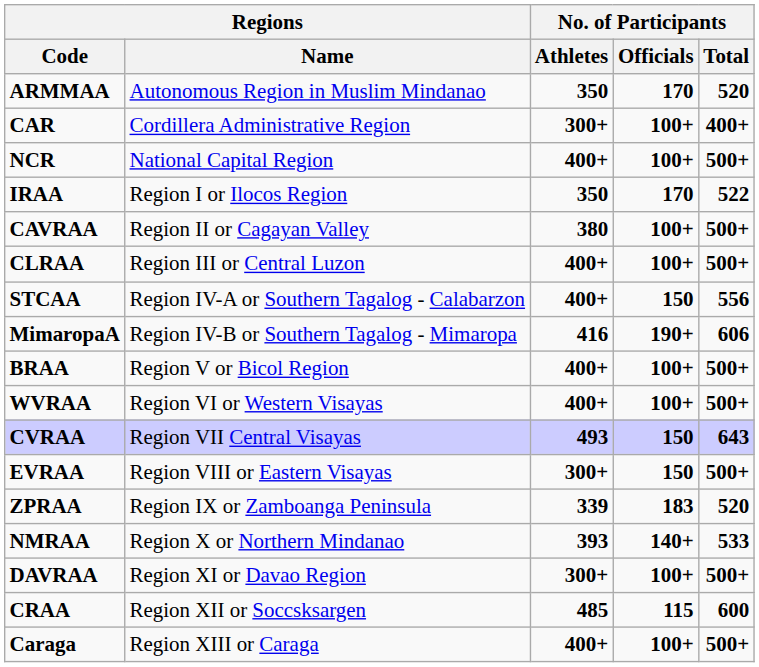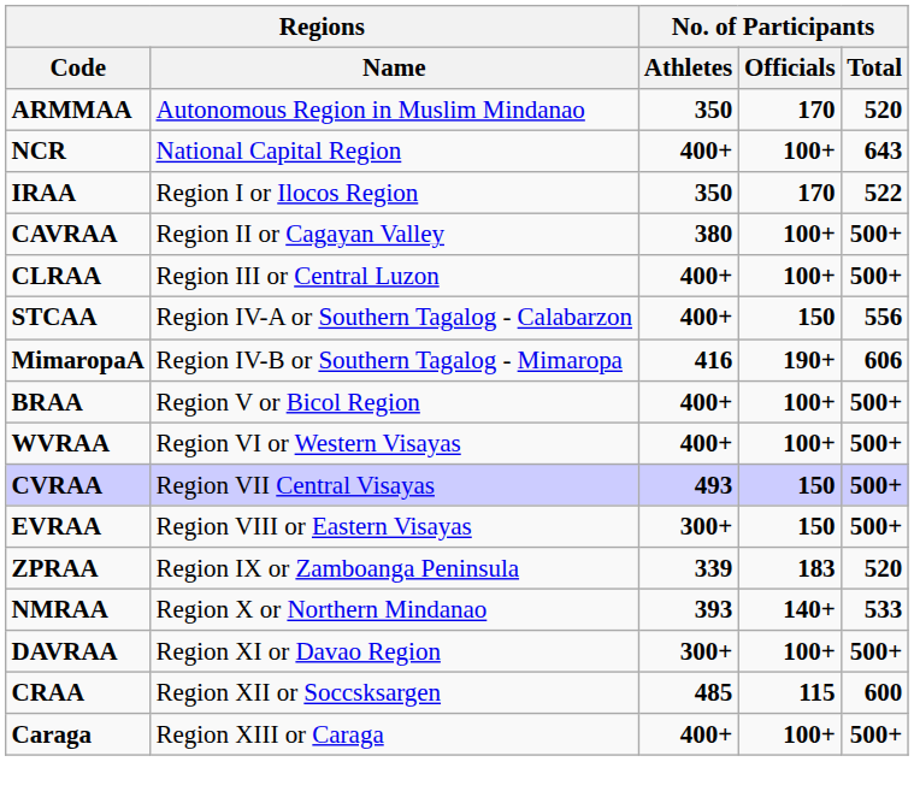 <table class="wikitable" style="font-size:95%; text-align:right">
 <tr>
 <th colspan=2>Regions</th>
 <th colspan=3>No. of Participants</th>
 </tr>
 <tr>
 <th>Code</th>
 <th>Name</th>
 <th>Athletes</th>
 <th>Officials</th>
 <th>Total</th>
 </tr>
 <tr>
 <td align=left><strong>ARMMAA</strong></td>
 <td align=left><a href='#'>Autonomous Region in Muslim Mindanao</a></td>
 <td><strong>350</strong></td>
 <td><strong>170</strong></td>
 <td><strong>520</strong></td>
 </tr>
 <tr>
-<td align=left><strong>CAR</strong></td>
-<td align=left><a href='#'>Cordillera Administrative Region</a></td>
-<td><strong>300+</strong></td>
-<td><strong>100+</strong></td>
-<td><strong>400+</strong></td>
-</tr>
-<tr>
 <td align=left><strong>NCR</strong></td>
 <td align=left><a href='#'>National Capital Region</a></td>
 <td><strong>400+</strong></td>
 <td><strong>100+</strong></td>
-<td><strong>500+</strong></td>
+<td><strong>643</strong></td>
 </tr>
 <tr>
 <td align=left><strong>IRAA</strong></td>
 <td align=left>Region I or <a href='#'>Ilocos Region</a></td>
 <td><strong>350</strong></td>
 <td><strong>170</strong></td>
 <td><strong>522</strong></td>
 </tr>
 <tr>
 <td align=left><strong>CAVRAA</strong></td>
 <td align=left>Region II or <a href='#'>Cagayan Valley</a></td>
 <td><strong>380</strong></td>
 <td><strong>100+</strong></td>
 <td><strong>500+</strong></td>
 </tr>
 <tr>
 <td align=left><strong>CLRAA</strong></td>
 <td align=left>Region III or <a href='#'>Central Luzon</a></td>
 <td><strong>400+</strong></td>
 <td><strong>100+</strong></td>
 <td><strong>500+</strong></td>
 </tr>
 <tr>
 <td align=left><strong>STCAA</strong></td>
 <td align=left>Region IV-A or <a href='#'>Southern Tagalog</a> - <a href='#'>Calabarzon</a></td>
 <td><strong>400+</strong></td>
 <td><strong>150</strong></td>
 <td><strong>556</strong></td>
 </tr>
 <tr>
 <td align=left><strong>MimaropaA</strong></td>
 <td align=left>Region IV-B or <a href='#'>Southern Tagalog</a> - <a href='#'>Mimaropa</a></td>
 <td><strong>416</strong></td>
 <td><strong>190+</strong></td>
 <td><strong>606</strong></td>
 </tr>
 <tr>
 <td align=left><strong>BRAA</strong></td>
 <td align=left>Region V or <a href='#'>Bicol Region</a></td>
 <td><strong>400+</strong></td>
 <td><strong>100+</strong></td>
 <td><strong>500+</strong></td>
 </tr>
 <tr>
 <td align=left><strong>WVRAA</strong></td>
 <td align=left>Region VI or <a href='#'>Western Visayas</a></td>
 <td><strong>400+</strong></td>
 <td><strong>100+</strong></td>
 <td><strong>500+</strong></td>
 </tr>
 <tr style="background:#ccf;">
 <td align=left><strong>CVRAA</strong></td>
 <td align=left>Region VII <a href='#'>Central Visayas</a></td>
 <td><strong>493</strong></td>
 <td><strong>150</strong></td>
-<td><strong>643</strong></td>
+<td><strong>500+</strong></td>
 </tr>
 <tr>
 <td align=left><strong>EVRAA</strong></td>
 <td align=left>Region VIII or <a href='#'>Eastern Visayas</a></td>
 <td><strong>300+</strong></td>
 <td><strong>150</strong></td>
 <td><strong>500+</strong></td>
 </tr>
 <tr>
 <td align=left><strong>ZPRAA</strong></td>
 <td align=left>Region IX or <a href='#'>Zamboanga Peninsula</a></td>
 <td><strong>339</strong></td>
 <td><strong>183</strong></td>
 <td><strong>520</strong></td>
 </tr>
 <tr>
 <td align=left><strong>NMRAA</strong></td>
 <td align=left>Region X or <a href='#'>Northern Mindanao</a></td>
 <td><strong>393</strong></td>
 <td><strong>140+</strong></td>
 <td><strong>533</strong></td>
 </tr>
 <tr>
 <td align=left><strong>DAVRAA</strong></td>
 <td align=left>Region XI or <a href='#'>Davao Region</a></td>
 <td><strong>300+</strong></td>
 <td><strong>100+</strong></td>
 <td><strong>500+</strong></td>
 </tr>
 <tr>
 <td align=left><strong>CRAA</strong></td>
 <td align=left>Region XII or <a href='#'>Soccsksargen</a></td>
 <td><strong>485</strong></td>
 <td><strong>115</strong></td>
 <td><strong>600</strong></td>
 </tr>
 <tr>
 <td align=left><strong>Caraga</strong></td>
 <td align=left>Region XIII or <a href='#'>Caraga</a></td>
 <td><strong>400+</strong></td>
 <td><strong>100+</strong></td>
 <td><strong>500+</strong></td>
 </tr>
 </table>
